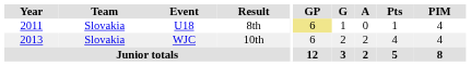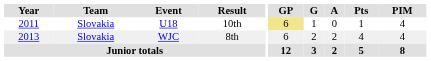 <table border="0" cellpadding="1" cellspacing="0" ID="Table3" style="text-align:center; width:40em">
 <tr ALIGN="center" bgcolor="#e0e0e0">
 <th>Year</th>
 <th>Team</th>
 <th>Event</th>
 <th>Result</th>
 <th rowspan="99" bgcolor="#ffffff"></th>
 <th>GP</th>
 <th>G</th>
 <th>A</th>
 <th>Pts</th>
 <th>PIM</th>
 </tr>
 <tr>
 <td><a href='#'>2011</a></td>
 <td><a href='#'>Slovakia</a></td>
 <td><a href='#'>U18</a></td>
-<td>8th</td>
+<td>10th</td>
 <td style="background: khaki;">6</td>
 <td>1</td>
 <td>0</td>
 <td>1</td>
 <td>4</td>
 </tr>
 <tr bgcolor="#f0f0f0">
 <td><a href='#'>2013</a></td>
 <td><a href='#'>Slovakia</a></td>
 <td><a href='#'>WJC</a></td>
-<td>10th</td>
+<td>8th</td>
 <td>6</td>
 <td>2</td>
 <td>2</td>
 <td>4</td>
 <td>4</td>
 </tr>
 <tr bgcolor="#e0e0e0">
 <th colspan="4">Junior totals</th>
 <th>12</th>
 <th>3</th>
 <th>2</th>
 <th>5</th>
 <th>8</th>
 </tr>
 </table>
